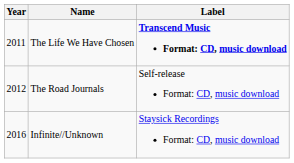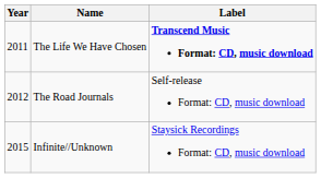 <table class=wikitable>
 <tr>
 <th>Year</th>
 <th>Name</th>
 <th>Label</th>
 </tr>
 <tr>
 <td>2011</td>
 <td>The Life We Have Chosen</td>
 <td><strong><a href='#'>Transcend Music</a><br><ul><li>Format: <a href='#'>CD</a>, <a href='#'>music download</a></li></ul></strong></td>
 </tr>
 <tr>
 <td>2012</td>
 <td>The Road Journals</td>
 <td>Self-release<br><ul><li>Format: <a href='#'>CD</a>, <a href='#'>music download</a></li></ul></td>
 </tr>
 <tr>
-<td>2016</td>
+<td>2015</td>
 <td>Infinite//Unknown</td>
 <td><a href='#'>Staysick Recordings</a><br><ul><li>Format: <a href='#'>CD</a>, <a href='#'>music download</a></li></ul></td>
 </tr>
 </table>
